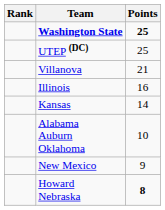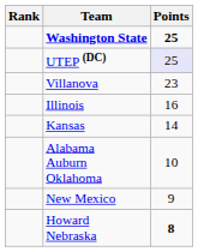 <table class="wikitable sortable" style="text-align:center">
 <tr>
 <th>Rank</th>
 <th>Team</th>
 <th>Points</th>
 </tr>
 <tr>
 <td></td>
 <td align="left"><strong><a href='#'>Washington State</a></strong></td>
 <td><strong>25</strong></td>
 </tr>
 <tr>
 <td></td>
 <td align="left"><a href='#'>UTEP</a> <sup><strong>(DC)</strong></sup></td>
-<td>25</td>
+<td style="background: lavender;">25</td>
 </tr>
 <tr>
 <td></td>
 <td align="left"><a href='#'>Villanova</a></td>
-<td>21</td>
+<td>23</td>
 </tr>
 <tr>
 <td></td>
 <td align="left"><a href='#'>Illinois</a></td>
 <td>16</td>
 </tr>
 <tr>
 <td></td>
 <td align="left"><a href='#'>Kansas</a></td>
 <td>14</td>
 </tr>
 <tr>
 <td></td>
 <td align="left"><a href='#'>Alabama</a><br><a href='#'>Auburn</a><br><a href='#'>Oklahoma</a></td>
 <td>10</td>
 </tr>
 <tr>
 <td></td>
 <td align="left"><a href='#'>New Mexico</a></td>
 <td>9</td>
 </tr>
 <tr>
 <td></td>
 <td align="left"><a href='#'>Howard</a><br><a href='#'>Nebraska</a></td>
 <td><strong>8</strong></td>
 </tr>
 </table>
